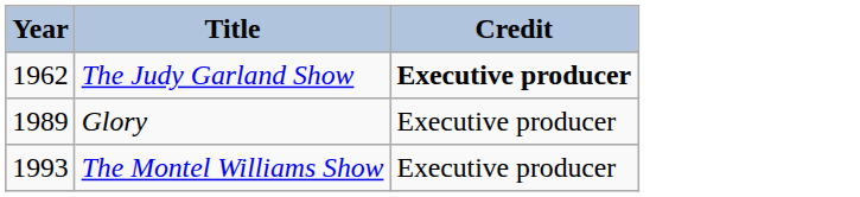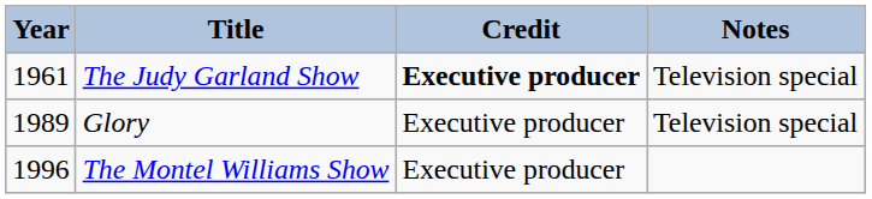 <table class="wikitable" style="font-size:95%;">
 <tr>
 <th style="background:#B0C4DE;">Year</th>
 <th style="background:#B0C4DE;">Title</th>
 <th style="background:#B0C4DE;">Credit</th>
+<th style="background:#B0C4DE;">Notes</th>
 </tr>
 <tr>
-<td>1962</td>
+<td>1961</td>
 <td><em><a href='#'>The Judy Garland Show</a></em></td>
 <td><strong>Executive producer</strong></td>
+<td>Television special</td>
 </tr>
 <tr>
 <td>1989</td>
 <td><em>Glory</em></td>
 <td>Executive producer</td>
+<td>Television special</td>
 </tr>
 <tr>
-<td>1993</td>
+<td>1996</td>
 <td><em><a href='#'>The Montel Williams Show</a></em></td>
 <td>Executive producer</td>
+<td></td>
 </tr>
 </table>
